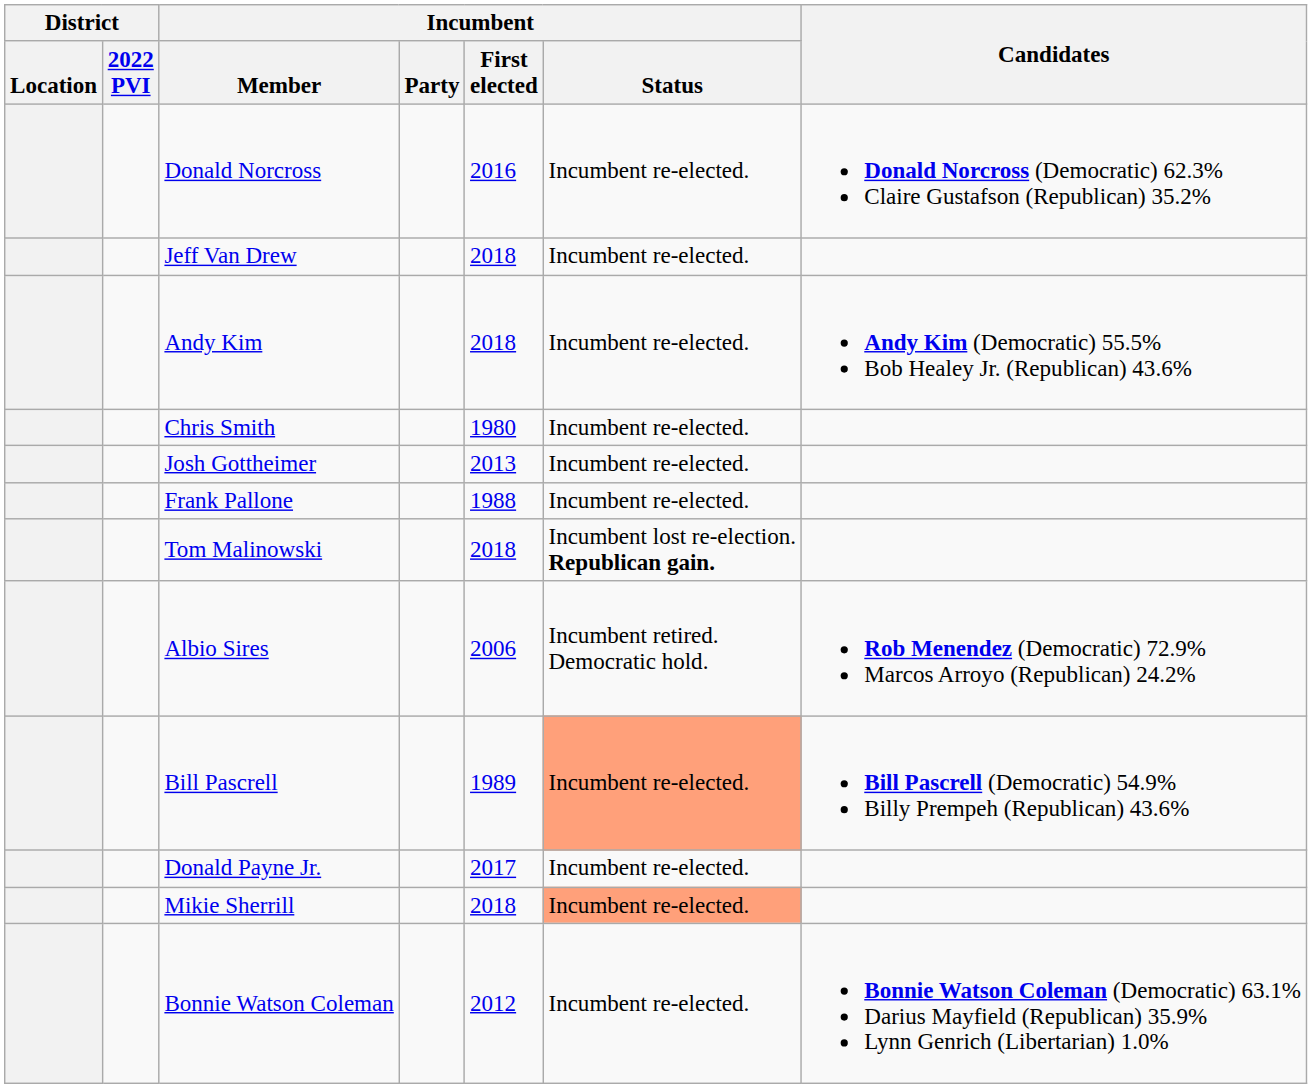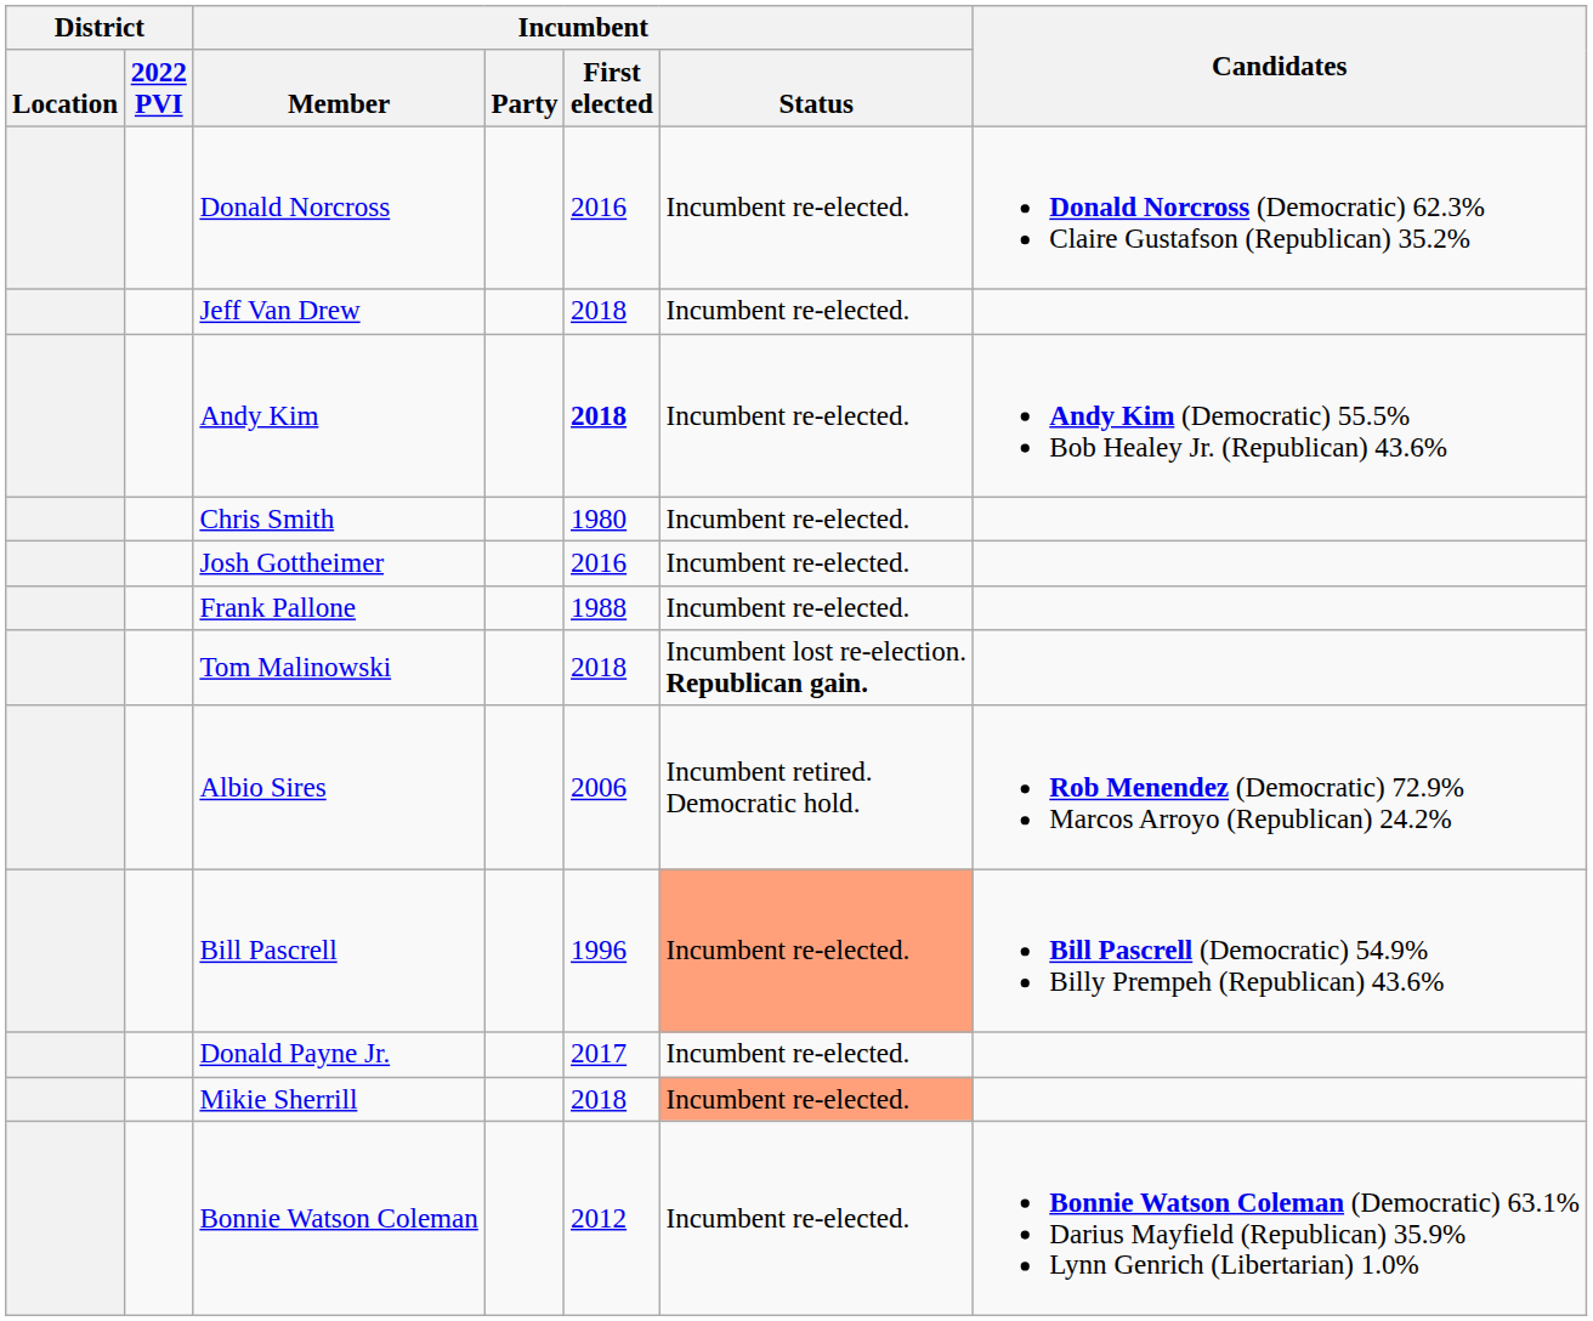 <table class="wikitable sortable">
 <tr>
 <th colspan=2>District</th>
 <th colspan=4>Incumbent</th>
 <th rowspan=2 class="unsortable">Candidates</th>
 </tr>
 <tr valign=bottom>
 <th>Location</th>
 <th><a href='#'>2022<br>PVI</a></th>
 <th>Member</th>
 <th>Party</th>
 <th>First<br>elected</th>
 <th>Status</th>
 </tr>
 <tr>
 <th></th>
 <td></td>
 <td><a href='#'>Donald Norcross</a></td>
 <td></td>
 <td><a href='#'>2016</a></td>
 <td>Incumbent re-elected.</td>
 <td nowrap><br><ul><li> <strong><a href='#'>Donald Norcross</a></strong> (Democratic) 62.3%</li><li>Claire Gustafson (Republican) 35.2%</li></ul></td>
 </tr>
 <tr>
 <th></th>
 <td></td>
 <td><a href='#'>Jeff Van Drew</a></td>
 <td></td>
 <td><a href='#'>2018</a></td>
 <td>Incumbent re-elected.</td>
 <td nowrap></td>
 </tr>
 <tr>
 <th></th>
 <td></td>
 <td><a href='#'>Andy Kim</a></td>
 <td></td>
-<td><a href='#'>2018</a></td>
+<td><strong><a href='#'>2018</a></strong></td>
 <td>Incumbent re-elected.</td>
 <td nowrap><br><ul><li> <strong><a href='#'>Andy Kim</a></strong> (Democratic) 55.5%</li><li>Bob Healey Jr. (Republican) 43.6%</li></ul></td>
 </tr>
 <tr>
 <th></th>
 <td></td>
 <td><a href='#'>Chris Smith</a></td>
 <td></td>
 <td><a href='#'>1980</a></td>
 <td>Incumbent re-elected.</td>
 <td nowrap><br></td>
 </tr>
 <tr>
 <th></th>
 <td></td>
 <td><a href='#'>Josh Gottheimer</a></td>
 <td></td>
-<td><a href='#'>2013</a></td>
+<td><a href='#'>2016</a></td>
 <td>Incumbent re-elected.</td>
 <td nowrap><br></td>
 </tr>
 <tr>
 <th></th>
 <td></td>
 <td><a href='#'>Frank Pallone</a></td>
 <td></td>
 <td><a href='#'>1988</a></td>
 <td>Incumbent re-elected.</td>
 <td nowrap><br></td>
 </tr>
 <tr>
 <th></th>
 <td></td>
 <td><a href='#'>Tom Malinowski</a></td>
 <td></td>
 <td><a href='#'>2018</a></td>
 <td>Incumbent lost re-election.<br><strong>Republican gain.</strong></td>
 <td nowrap></td>
 </tr>
 <tr>
 <th></th>
 <td></td>
 <td><a href='#'>Albio Sires</a></td>
 <td></td>
 <td><a href='#'>2006</a></td>
 <td>Incumbent retired.<br>Democratic hold.</td>
 <td nowrap><br><ul><li> <strong><a href='#'>Rob Menendez</a></strong> (Democratic) 72.9%</li><li>Marcos Arroyo (Republican) 24.2%</li></ul></td>
 </tr>
 <tr>
 <th></th>
 <td></td>
 <td><a href='#'>Bill Pascrell</a></td>
 <td></td>
-<td><a href='#'>1989</a></td>
+<td><a href='#'>1996</a></td>
 <td style="background: lightsalmon;">Incumbent re-elected.</td>
 <td nowrap><br><ul><li> <strong><a href='#'>Bill Pascrell</a></strong> (Democratic) 54.9%</li><li>Billy Prempeh (Republican) 43.6%</li></ul></td>
 </tr>
 <tr>
 <th></th>
 <td></td>
 <td><a href='#'>Donald Payne Jr.</a></td>
 <td></td>
 <td><a href='#'>2017</a></td>
 <td>Incumbent re-elected.</td>
 <td nowrap><br></td>
 </tr>
 <tr>
 <th></th>
 <td></td>
 <td><a href='#'>Mikie Sherrill</a></td>
 <td></td>
 <td><a href='#'>2018</a></td>
 <td style="background: lightsalmon;">Incumbent re-elected.</td>
 <td nowrap></td>
 </tr>
 <tr>
 <th></th>
 <td></td>
 <td><a href='#'>Bonnie Watson Coleman</a></td>
 <td></td>
 <td><a href='#'>2012</a></td>
 <td>Incumbent re-elected.</td>
 <td nowrap><br><ul><li> <strong><a href='#'>Bonnie Watson Coleman</a></strong> (Democratic) 63.1%</li><li>Darius Mayfield (Republican) 35.9%</li><li>Lynn Genrich (Libertarian) 1.0%</li></ul></td>
 </tr>
 </table>
